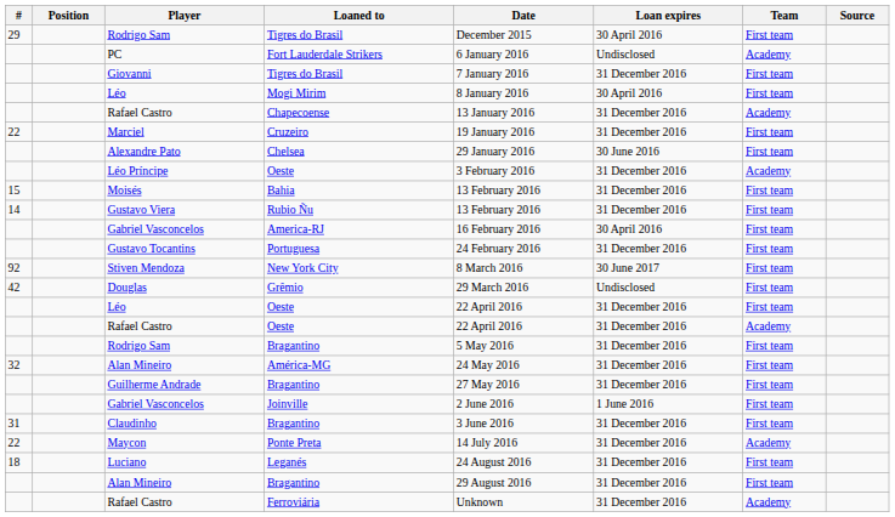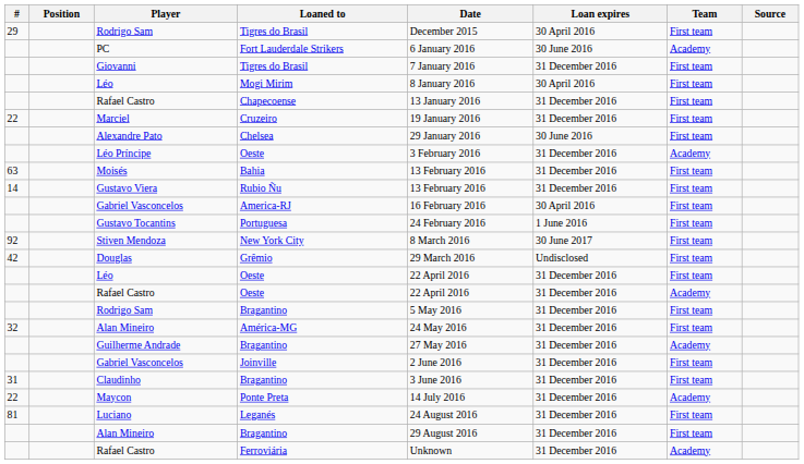 <table class="wikitable sortable" style="width:90%; text-align:center; font-size:95%; text-align:left;">
 <tr>
 <th>#</th>
 <th>Position</th>
 <th>Player</th>
 <th>Loaned to</th>
 <th>Date</th>
 <th>Loan expires</th>
 <th>Team</th>
 <th>Source</th>
 </tr>
 <tr>
 <td>29</td>
 <td></td>
 <td> <a href='#'>Rodrigo Sam</a></td>
 <td> <a href='#'>Tigres do Brasil</a></td>
 <td>December 2015</td>
 <td>30 April 2016</td>
 <td><a href='#'>First team</a></td>
 <td></td>
 </tr>
 <tr>
 <td></td>
 <td></td>
 <td> PC</td>
 <td> <a href='#'>Fort Lauderdale Strikers</a></td>
 <td>6 January 2016</td>
-<td>Undisclosed</td>
+<td>30 June 2016</td>
 <td><a href='#'>Academy</a></td>
 <td></td>
 </tr>
 <tr>
 <td></td>
 <td></td>
 <td> <a href='#'>Giovanni</a></td>
 <td> <a href='#'>Tigres do Brasil</a></td>
 <td>7 January 2016</td>
 <td>31 December 2016</td>
 <td><a href='#'>First team</a></td>
 <td></td>
 </tr>
 <tr>
 <td></td>
 <td></td>
 <td> <a href='#'>Léo</a></td>
 <td> <a href='#'>Mogi Mirim</a></td>
 <td>8 January 2016</td>
 <td>30 April 2016</td>
 <td><a href='#'>First team</a></td>
 <td></td>
 </tr>
 <tr>
 <td></td>
 <td></td>
 <td> Rafael Castro</td>
 <td> <a href='#'>Chapecoense</a></td>
 <td>13 January 2016</td>
 <td>31 December 2016 </td>
-<td><a href='#'>Academy</a></td>
+<td><a href='#'>First team</a></td>
 <td></td>
 </tr>
 <tr>
 <td>22</td>
 <td></td>
 <td> <a href='#'>Marciel</a></td>
 <td> <a href='#'>Cruzeiro</a></td>
 <td>19 January 2016</td>
 <td>31 December 2016  </td>
 <td><a href='#'>First team</a></td>
 <td></td>
 </tr>
 <tr>
 <td></td>
 <td></td>
 <td> <a href='#'>Alexandre Pato</a></td>
 <td> <a href='#'>Chelsea</a></td>
 <td>29 January 2016</td>
 <td>30 June 2016</td>
 <td><a href='#'>First team</a></td>
 <td></td>
 </tr>
 <tr>
 <td></td>
 <td></td>
 <td> <a href='#'>Léo Príncipe</a></td>
 <td> <a href='#'>Oeste</a></td>
 <td>3 February 2016</td>
 <td>31 December 2016 </td>
 <td><a href='#'>Academy</a></td>
 <td></td>
 </tr>
 <tr>
-<td>15</td>
+<td>63</td>
 <td></td>
 <td> <a href='#'>Moisés</a></td>
 <td> <a href='#'>Bahia</a></td>
 <td>13 February 2016</td>
 <td>31 December 2016</td>
 <td><a href='#'>First team</a></td>
 <td></td>
 </tr>
 <tr>
 <td>14</td>
 <td></td>
 <td> <a href='#'>Gustavo Viera</a></td>
 <td> <a href='#'>Rubio Ñu</a></td>
 <td>13 February 2016</td>
 <td>31 December 2016</td>
 <td><a href='#'>First team</a></td>
 <td></td>
 </tr>
 <tr>
 <td></td>
 <td></td>
 <td> <a href='#'>Gabriel Vasconcelos</a></td>
 <td> <a href='#'>America-RJ</a></td>
 <td>16 February 2016</td>
 <td>30 April 2016</td>
 <td><a href='#'>First team</a></td>
 <td></td>
 </tr>
 <tr>
 <td></td>
 <td></td>
 <td> <a href='#'>Gustavo Tocantins</a></td>
 <td> <a href='#'>Portuguesa</a></td>
 <td>24 February 2016</td>
-<td>31 December 2016 </td>
+<td>1 June 2016</td>
 <td><a href='#'>First team</a></td>
 <td></td>
 </tr>
 <tr>
 <td>92</td>
 <td></td>
 <td> <a href='#'>Stiven Mendoza</a></td>
 <td> <a href='#'>New York City</a></td>
 <td>8 March 2016</td>
 <td>30 June 2017</td>
 <td><a href='#'>First team</a></td>
 <td></td>
 </tr>
 <tr>
 <td>42</td>
 <td></td>
 <td> <a href='#'>Douglas</a></td>
 <td> <a href='#'>Grêmio</a></td>
 <td>29 March 2016</td>
 <td>Undisclosed</td>
 <td><a href='#'>First team</a></td>
 <td></td>
 </tr>
 <tr>
 <td></td>
 <td></td>
 <td> <a href='#'>Léo</a></td>
 <td> <a href='#'>Oeste</a></td>
 <td>22 April 2016</td>
 <td>31 December 2016</td>
 <td><a href='#'>First team</a></td>
 <td></td>
 </tr>
 <tr>
 <td></td>
 <td></td>
 <td> Rafael Castro</td>
 <td> <a href='#'>Oeste</a></td>
 <td>22 April 2016</td>
 <td>31 December 2016 </td>
 <td><a href='#'>Academy</a></td>
 <td></td>
 </tr>
 <tr>
 <td></td>
 <td></td>
 <td> <a href='#'>Rodrigo Sam</a></td>
 <td> <a href='#'>Bragantino</a></td>
 <td>5 May 2016</td>
 <td>31 December 2016</td>
 <td><a href='#'>First team</a></td>
 <td></td>
 </tr>
 <tr>
 <td>32</td>
 <td></td>
 <td> <a href='#'>Alan Mineiro</a></td>
 <td> <a href='#'>América-MG</a></td>
 <td>24 May 2016</td>
 <td>31 December 2016 </td>
 <td><a href='#'>First team</a></td>
 <td></td>
 </tr>
 <tr>
 <td></td>
 <td></td>
 <td> <a href='#'>Guilherme Andrade</a></td>
 <td> <a href='#'>Bragantino</a></td>
 <td>27 May 2016</td>
 <td>31 December 2016</td>
-<td><a href='#'>First team</a></td>
+<td><a href='#'>Academy</a></td>
 <td></td>
 </tr>
 <tr>
 <td></td>
 <td></td>
 <td> <a href='#'>Gabriel Vasconcelos</a></td>
 <td> <a href='#'>Joinville</a></td>
 <td>2 June 2016</td>
-<td>1 June 2016</td>
+<td>31 December 2016 </td>
 <td><a href='#'>First team</a></td>
 <td></td>
 </tr>
 <tr>
 <td>31</td>
 <td></td>
 <td> <a href='#'>Claudinho</a></td>
 <td> <a href='#'>Bragantino</a></td>
 <td>3 June 2016</td>
 <td>31 December 2016</td>
 <td><a href='#'>First team</a></td>
 <td></td>
 </tr>
 <tr>
 <td>22</td>
 <td></td>
 <td> <a href='#'>Maycon</a></td>
 <td> <a href='#'>Ponte Preta</a></td>
 <td>14 July 2016</td>
 <td>31 December 2016</td>
 <td><a href='#'>Academy</a></td>
 <td></td>
 </tr>
 <tr>
-<td>18</td>
+<td>81</td>
 <td></td>
 <td> <a href='#'>Luciano</a></td>
 <td> <a href='#'>Leganés</a></td>
 <td>24 August 2016</td>
 <td>31 December 2016</td>
 <td><a href='#'>First team</a></td>
 <td></td>
 </tr>
 <tr>
 <td></td>
 <td></td>
 <td> <a href='#'>Alan Mineiro</a></td>
 <td> <a href='#'>Bragantino</a></td>
 <td>29 August 2016</td>
 <td>31 December 2016</td>
 <td><a href='#'>First team</a></td>
 <td></td>
 </tr>
 <tr>
 <td></td>
 <td></td>
 <td> Rafael Castro</td>
 <td> <a href='#'>Ferroviária</a></td>
 <td>Unknown</td>
 <td>31 December 2016</td>
 <td><a href='#'>Academy</a></td>
 <td></td>
 </tr>
 </table>
